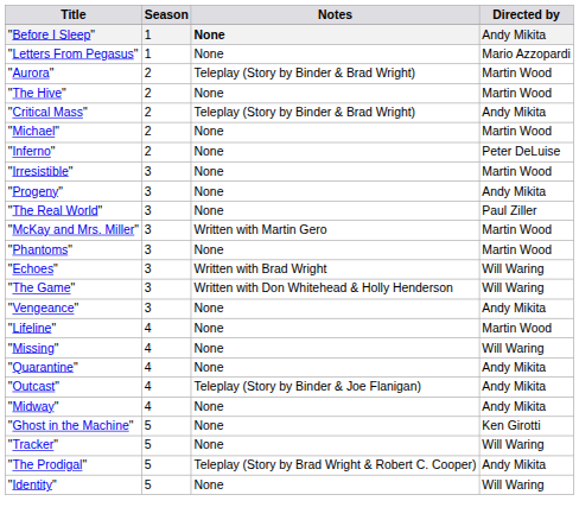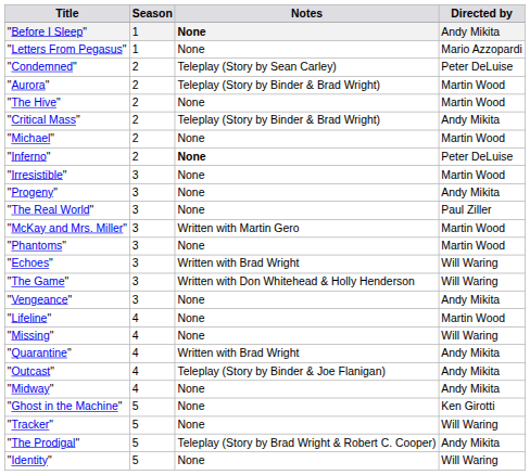 <table class="wikitable">
 <tr>
 <th style="background-color: #DEDDE2">Title</th>
 <th style="background-color: #DEDDE2">Season</th>
 <th style="background-color: #DEDDE2">Notes</th>
 <th style="background-color: #DEDDE2">Directed by</th>
 </tr>
 <tr style="background-color: #F2F2F2;" |>
 </tr>
 <tr style="background-color: #F2F2F2;" |>
 <td>"<a href='#'>Before I Sleep</a>"</td>
 <td>1</td>
 <td><strong>None</strong></td>
 <td>Andy Mikita</td>
 </tr>
 <tr style="background-color: #FFFFFF;" |>
 <td>"<a href='#'>Letters From Pegasus</a>"</td>
 <td>1</td>
 <td>None</td>
 <td>Mario Azzopardi</td>
+</tr>
+<tr style="background-color: #FFFFFF;" |>
+<td>"<a href='#'>Condemned</a>"</td>
+<td>2</td>
+<td>Teleplay (Story by Sean Carley)</td>
+<td>Peter DeLuise</td>
 </tr>
 <tr style="background-color: #FFFFFF;" |>
 <td>"<a href='#'>Aurora</a>"</td>
 <td>2</td>
 <td>Teleplay (Story by Binder & Brad Wright)</td>
 <td>Martin Wood</td>
 </tr>
 <tr style="background-color: #FFFFFF;" |>
 <td>"<a href='#'>The Hive</a>"</td>
 <td>2</td>
 <td>None</td>
 <td>Martin Wood</td>
 </tr>
 <tr style="background-color: #FFFFFF;" |>
 <td>"<a href='#'>Critical Mass</a>"</td>
 <td>2</td>
 <td>Teleplay (Story by Binder & Brad Wright)</td>
 <td>Andy Mikita</td>
 </tr>
 <tr style="background-color: #FFFFFF;" |>
 <td>"<a href='#'>Michael</a>"</td>
 <td>2</td>
 <td>None</td>
 <td>Martin Wood</td>
 </tr>
 <tr style="background-color: #FFFFFF;" |>
 <td>"<a href='#'>Inferno</a>"</td>
 <td>2</td>
-<td>None</td>
+<td><strong>None</strong></td>
 <td>Peter DeLuise</td>
 </tr>
 <tr style="background-color: #FFFFFF;" |>
 <td>"<a href='#'>Irresistible</a>"</td>
 <td>3</td>
 <td>None</td>
 <td>Martin Wood</td>
 </tr>
 <tr style="background-color: #FFFFFF;" |>
 <td>"<a href='#'>Progeny</a>"</td>
 <td>3</td>
 <td>None</td>
 <td>Andy Mikita</td>
 </tr>
 <tr style="background-color: #FFFFFF;" |>
 <td>"<a href='#'>The Real World</a>"</td>
 <td>3</td>
 <td>None</td>
 <td>Paul Ziller</td>
 </tr>
 <tr style="background-color: #FFFFFF;" |>
 <td>"<a href='#'>McKay and Mrs. Miller</a>"</td>
 <td>3</td>
 <td>Written with Martin Gero</td>
 <td>Martin Wood</td>
 </tr>
 <tr style="background-color: #FFFFFF;" |>
 <td>"<a href='#'>Phantoms</a>"</td>
 <td>3</td>
 <td>None</td>
 <td>Martin Wood</td>
 </tr>
 <tr style="background-color: #FFFFFF;" |>
 <td>"<a href='#'>Echoes</a>"</td>
 <td>3</td>
 <td>Written with Brad Wright</td>
 <td>Will Waring</td>
 </tr>
 <tr style="background-color: #FFFFFF;" |>
 <td>"<a href='#'>The Game</a>"</td>
 <td>3</td>
 <td>Written with Don Whitehead & Holly Henderson</td>
 <td>Will Waring</td>
 </tr>
 <tr style="background-color: #FFFFFF;" |>
 <td>"<a href='#'>Vengeance</a>"</td>
 <td>3</td>
 <td>None</td>
 <td>Andy Mikita</td>
 </tr>
 <tr style="background-color: #FFFFFF;" |>
 <td>"<a href='#'>Lifeline</a>"</td>
 <td>4</td>
 <td>None</td>
 <td>Martin Wood</td>
 </tr>
 <tr style="background-color: #FFFFFF;" |>
 <td>"<a href='#'>Missing</a>"</td>
 <td>4</td>
 <td>None</td>
 <td>Will Waring</td>
 </tr>
 <tr style="background-color: #FFFFFF;" |>
 <td>"<a href='#'>Quarantine</a>"</td>
 <td>4</td>
-<td>None</td>
+<td>Written with Brad Wright</td>
 <td>Andy Mikita</td>
 </tr>
 <tr style="background-color: #FFFFFF;" |>
 <td>"<a href='#'>Outcast</a>"</td>
 <td>4</td>
 <td>Teleplay (Story by Binder & Joe Flanigan)</td>
 <td>Andy Mikita</td>
 </tr>
 <tr style="background-color: #FFFFFF;" |>
 <td>"<a href='#'>Midway</a>"</td>
 <td>4</td>
 <td>None</td>
 <td>Andy Mikita</td>
 </tr>
 <tr style="background-color: #FFFFFF;" |>
 <td>"<a href='#'>Ghost in the Machine</a>"</td>
 <td>5</td>
 <td>None</td>
 <td>Ken Girotti</td>
 </tr>
 <tr style="background-color: #FFFFFF;" |>
 <td>"<a href='#'>Tracker</a>"</td>
 <td>5</td>
 <td>None</td>
 <td>Will Waring</td>
 </tr>
 <tr style="background-color: #FFFFFF;" |>
 <td>"<a href='#'>The Prodigal</a>"</td>
 <td>5</td>
 <td>Teleplay (Story by Brad Wright & Robert C. Cooper)</td>
 <td>Andy Mikita</td>
 </tr>
 <tr style="background-color: #FFFFFF;" |>
 <td>"<a href='#'>Identity</a>"</td>
 <td>5</td>
 <td>None</td>
 <td>Will Waring</td>
 </tr>
 </table>
